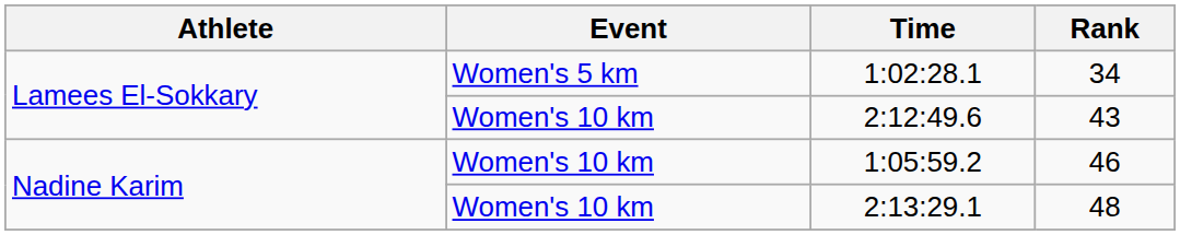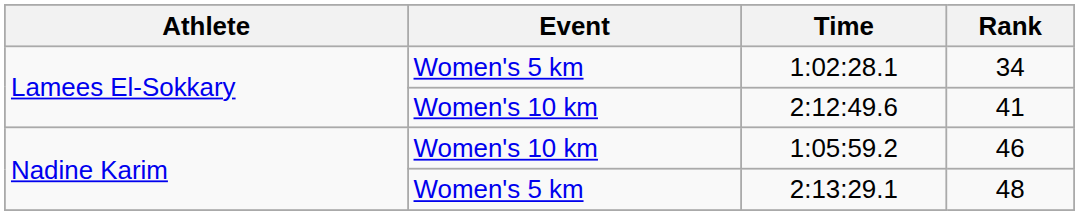 <table class="wikitable" style="text-align:center; font-size:90%; width:30%;">
 <tr>
 <th>Athlete</th>
 <th>Event</th>
 <th>Time</th>
 <th>Rank</th>
 </tr>
 <tr>
 <td align=left rowspan=2><a href='#'>Lamees El-Sokkary</a></td>
 <td align=left><a href='#'>Women's 5 km</a></td>
 <td>1:02:28.1</td>
 <td>34</td>
 </tr>
 <tr>
 <td align=left><a href='#'>Women's 10 km</a></td>
 <td>2:12:49.6</td>
-<td>43</td>
+<td>41</td>
 </tr>
 <tr>
 <td align=left rowspan=2><a href='#'>Nadine Karim</a></td>
 <td align=left><a href='#'>Women's 10 km</a></td>
 <td>1:05:59.2</td>
 <td>46</td>
 </tr>
 <tr>
-<td align=left><a href='#'>Women's 10 km</a></td>
+<td align=left><a href='#'>Women's 5 km</a></td>
 <td>2:13:29.1</td>
 <td>48</td>
 </tr>
 </table>
